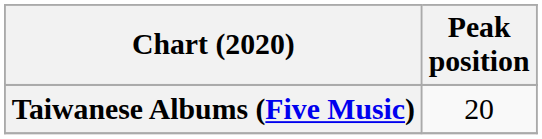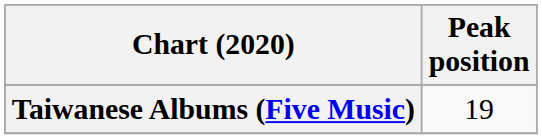 <table class="wikitable sortable plainrowheaders" style="text-align:center">
 <tr>
 <th scope="col">Chart (2020)</th>
 <th scope="col">Peak<br>position</th>
 </tr>
 <tr>
 </tr>
 <tr>
 </tr>
 <tr>
 </tr>
 <tr>
 </tr>
 <tr>
 <th scope="row">Taiwanese Albums (<a href='#'>Five Music</a>)</th>
-<td style="text-align:center;">20</td>
+<td style="text-align:center;">19</td>
 </tr>
 <tr>
 </tr>
 </table>
